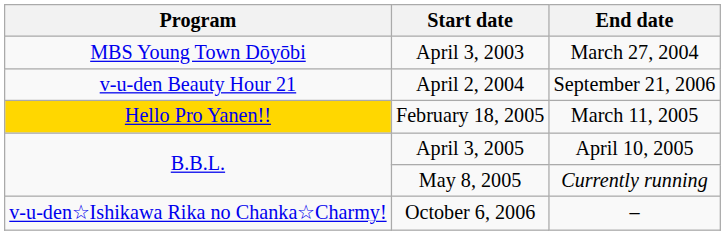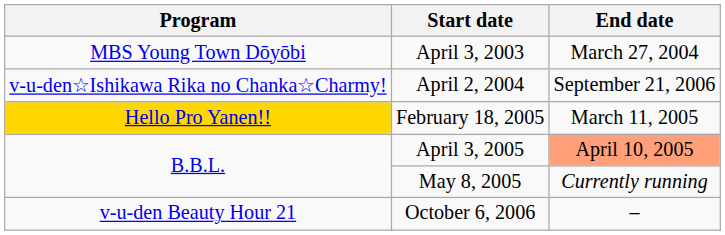 <table class="wikitable" style="text-align:center">
 <tr>
 <th>Program</th>
 <th>Start date</th>
 <th>End date</th>
 </tr>
 <tr>
 <td><a href='#'>MBS Young Town Dōyōbi</a></td>
 <td>April 3, 2003</td>
 <td>March 27, 2004</td>
 </tr>
 <tr>
-<td><a href='#'>v-u-den Beauty Hour 21</a></td>
+<td><a href='#'>v-u-den☆Ishikawa Rika no Chanka☆Charmy!</a></td>
 <td>April 2, 2004</td>
 <td align="right">September 21, 2006</td>
 </tr>
 <tr>
 <td style="background: gold;"><a href='#'>Hello Pro Yanen!!</a></td>
 <td>February 18, 2005</td>
 <td>March 11, 2005</td>
 </tr>
 <tr>
 <td rowspan="2"><a href='#'>B.B.L.</a></td>
 <td>April 3, 2005</td>
-<td>April 10, 2005</td>
+<td style="background: lightsalmon;">April 10, 2005</td>
 </tr>
 <tr>
 <td>May 8, 2005</td>
 <td><em>Currently running</em></td>
 </tr>
 <tr>
-<td><a href='#'>v-u-den☆Ishikawa Rika no Chanka☆Charmy!</a></td>
+<td><a href='#'>v-u-den Beauty Hour 21</a></td>
 <td>October 6, 2006</td>
 <td>–</td>
 </tr>
 </table>
